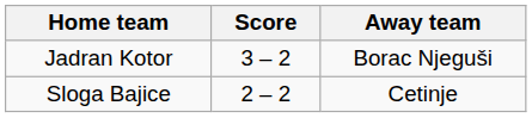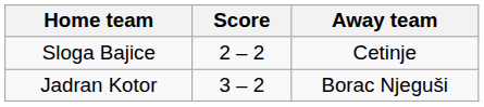 <table class="wikitable" style="text-align: center">
 <tr>
 <th width=140>Home team</th>
 <th width=70>Score</th>
 <th width=140>Away team</th>
 </tr>
 <tr>
+<td>Sloga Bajice</td>
+<td>2 – 2</td>
+<td>Cetinje</td>
+</tr>
+<tr>
 <td>Jadran Kotor</td>
 <td>3 – 2</td>
 <td>Borac Njeguši</td>
 </tr>
-<tr>
-<td>Sloga Bajice</td>
-<td>2 – 2</td>
-<td>Cetinje</td>
-</tr>
 </table>
